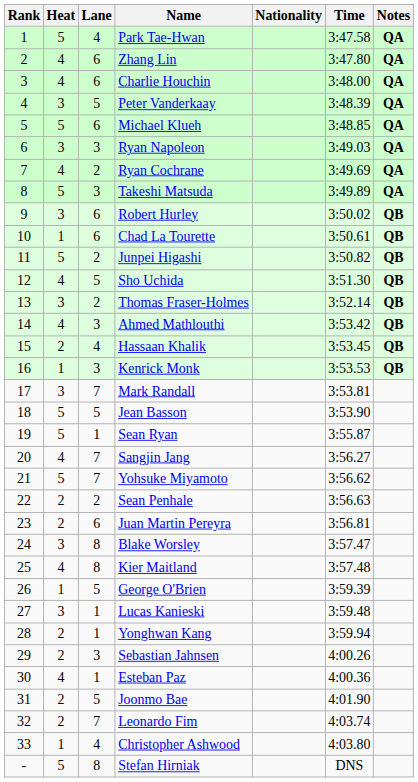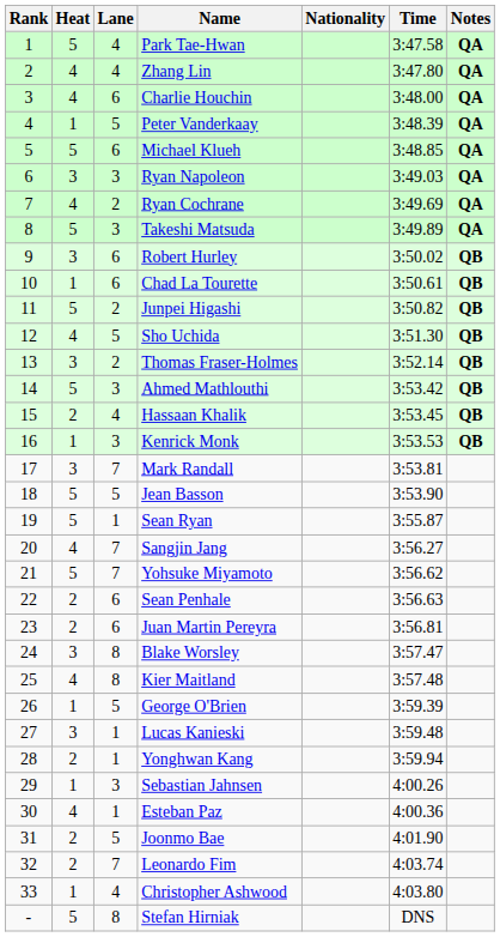 <table class="wikitable sortable" style="text-align:center">
 <tr>
 <th>Rank</th>
 <th>Heat</th>
 <th>Lane</th>
 <th>Name</th>
 <th>Nationality</th>
 <th>Time</th>
 <th>Notes</th>
 </tr>
 <tr bgcolor=ccffcc>
 <td>1</td>
 <td>5</td>
 <td>4</td>
 <td align=left><a href='#'>Park Tae-Hwan</a></td>
 <td align=left></td>
 <td>3:47.58</td>
 <td><strong>QA</strong></td>
 </tr>
 <tr bgcolor=ccffcc>
 <td>2</td>
 <td>4</td>
-<td>6</td>
+<td>4</td>
 <td align=left><a href='#'>Zhang Lin</a></td>
 <td align=left></td>
 <td>3:47.80</td>
 <td><strong>QA</strong></td>
 </tr>
 <tr bgcolor=ccffcc>
 <td>3</td>
 <td>4</td>
 <td>6</td>
 <td align=left><a href='#'>Charlie Houchin</a></td>
 <td align=left></td>
 <td>3:48.00</td>
 <td><strong>QA</strong></td>
 </tr>
 <tr bgcolor=ccffcc>
 <td>4</td>
-<td>3</td>
+<td>1</td>
 <td>5</td>
 <td align=left><a href='#'>Peter Vanderkaay</a></td>
 <td align=left></td>
 <td>3:48.39</td>
 <td><strong>QA</strong></td>
 </tr>
 <tr bgcolor=ccffcc>
 <td>5</td>
 <td>5</td>
 <td>6</td>
 <td align=left><a href='#'>Michael Klueh</a></td>
 <td align=left></td>
 <td>3:48.85</td>
 <td><strong>QA</strong></td>
 </tr>
 <tr bgcolor=ccffcc>
 <td>6</td>
 <td>3</td>
 <td>3</td>
 <td align=left><a href='#'>Ryan Napoleon</a></td>
 <td align=left></td>
 <td>3:49.03</td>
 <td><strong>QA</strong></td>
 </tr>
 <tr bgcolor=ccffcc>
 <td>7</td>
 <td>4</td>
 <td>2</td>
 <td align=left><a href='#'>Ryan Cochrane</a></td>
 <td align=left></td>
 <td>3:49.69</td>
 <td><strong>QA</strong></td>
 </tr>
 <tr bgcolor=ccffcc>
 <td>8</td>
 <td>5</td>
 <td>3</td>
 <td align=left><a href='#'>Takeshi Matsuda</a></td>
 <td align=left></td>
 <td>3:49.89</td>
 <td><strong>QA</strong></td>
 </tr>
 <tr bgcolor=ddffdd>
 <td>9</td>
 <td>3</td>
 <td>6</td>
 <td align=left><a href='#'>Robert Hurley</a></td>
 <td align=left></td>
 <td>3:50.02</td>
 <td><strong>QB</strong></td>
 </tr>
 <tr bgcolor=ddffdd>
 <td>10</td>
 <td>1</td>
 <td>6</td>
 <td align=left><a href='#'>Chad La Tourette</a></td>
 <td align=left></td>
 <td>3:50.61</td>
 <td><strong>QB</strong></td>
 </tr>
 <tr bgcolor=ddffdd>
 <td>11</td>
 <td>5</td>
 <td>2</td>
 <td align=left><a href='#'>Junpei Higashi</a></td>
 <td align=left></td>
 <td>3:50.82</td>
 <td><strong>QB</strong></td>
 </tr>
 <tr bgcolor=ddffdd>
 <td>12</td>
 <td>4</td>
 <td>5</td>
 <td align=left><a href='#'>Sho Uchida</a></td>
 <td align=left></td>
 <td>3:51.30</td>
 <td><strong>QB</strong></td>
 </tr>
 <tr bgcolor=ddffdd>
 <td>13</td>
 <td>3</td>
 <td>2</td>
 <td align=left><a href='#'>Thomas Fraser-Holmes</a></td>
 <td align=left></td>
 <td>3:52.14</td>
 <td><strong>QB</strong></td>
 </tr>
 <tr bgcolor=ddffdd>
 <td>14</td>
-<td>4</td>
+<td>5</td>
 <td>3</td>
 <td align=left><a href='#'>Ahmed Mathlouthi</a></td>
 <td align=left></td>
 <td>3:53.42</td>
 <td><strong>QB</strong></td>
 </tr>
 <tr bgcolor=ddffdd>
 <td>15</td>
 <td>2</td>
 <td>4</td>
 <td align=left><a href='#'>Hassaan Khalik</a></td>
 <td align=left></td>
 <td>3:53.45</td>
 <td><strong>QB</strong></td>
 </tr>
 <tr bgcolor=ddffdd>
 <td>16</td>
 <td>1</td>
 <td>3</td>
 <td align=left><a href='#'>Kenrick Monk</a></td>
 <td align=left></td>
 <td>3:53.53</td>
 <td><strong>QB</strong></td>
 </tr>
 <tr>
 <td>17</td>
 <td>3</td>
 <td>7</td>
 <td align=left><a href='#'>Mark Randall</a></td>
 <td align=left></td>
 <td>3:53.81</td>
 <td></td>
 </tr>
 <tr>
 <td>18</td>
 <td>5</td>
 <td>5</td>
 <td align=left><a href='#'>Jean Basson</a></td>
 <td align=left></td>
 <td>3:53.90</td>
 <td></td>
 </tr>
 <tr>
 <td>19</td>
 <td>5</td>
 <td>1</td>
 <td align=left><a href='#'>Sean Ryan</a></td>
 <td align=left></td>
 <td>3:55.87</td>
 <td></td>
 </tr>
 <tr>
 <td>20</td>
 <td>4</td>
 <td>7</td>
 <td align=left><a href='#'>Sangjin Jang</a></td>
 <td align=left></td>
 <td>3:56.27</td>
 <td></td>
 </tr>
 <tr>
 <td>21</td>
 <td>5</td>
 <td>7</td>
 <td align=left><a href='#'>Yohsuke Miyamoto</a></td>
 <td align=left></td>
 <td>3:56.62</td>
 <td></td>
 </tr>
 <tr>
 <td>22</td>
 <td>2</td>
-<td>2</td>
+<td>6</td>
 <td align=left><a href='#'>Sean Penhale</a></td>
 <td align=left></td>
 <td>3:56.63</td>
 <td></td>
 </tr>
 <tr>
 <td>23</td>
 <td>2</td>
 <td>6</td>
 <td align=left><a href='#'>Juan Martin Pereyra</a></td>
 <td align=left></td>
 <td>3:56.81</td>
 <td></td>
 </tr>
 <tr>
 <td>24</td>
 <td>3</td>
 <td>8</td>
 <td align=left><a href='#'>Blake Worsley</a></td>
 <td align=left></td>
 <td>3:57.47</td>
 <td></td>
 </tr>
 <tr>
 <td>25</td>
 <td>4</td>
 <td>8</td>
 <td align=left><a href='#'>Kier Maitland</a></td>
 <td align=left></td>
 <td>3:57.48</td>
 <td></td>
 </tr>
 <tr>
 <td>26</td>
 <td>1</td>
 <td>5</td>
 <td align=left><a href='#'>George O'Brien</a></td>
 <td align=left></td>
 <td>3:59.39</td>
 <td></td>
 </tr>
 <tr>
 <td>27</td>
 <td>3</td>
 <td>1</td>
 <td align=left><a href='#'>Lucas Kanieski</a></td>
 <td align=left></td>
 <td>3:59.48</td>
 <td></td>
 </tr>
 <tr>
 <td>28</td>
 <td>2</td>
 <td>1</td>
 <td align=left><a href='#'>Yonghwan Kang</a></td>
 <td align=left></td>
 <td>3:59.94</td>
 <td></td>
 </tr>
 <tr>
 <td>29</td>
-<td>2</td>
+<td>1</td>
 <td>3</td>
 <td align=left><a href='#'>Sebastian Jahnsen</a></td>
 <td align=left></td>
 <td>4:00.26</td>
 <td></td>
 </tr>
 <tr>
 <td>30</td>
 <td>4</td>
 <td>1</td>
 <td align=left><a href='#'>Esteban Paz</a></td>
 <td align=left></td>
 <td>4:00.36</td>
 <td></td>
 </tr>
 <tr>
 <td>31</td>
 <td>2</td>
 <td>5</td>
 <td align=left><a href='#'>Joonmo Bae</a></td>
 <td align=left></td>
 <td>4:01.90</td>
 <td></td>
 </tr>
 <tr>
 <td>32</td>
 <td>2</td>
 <td>7</td>
 <td align=left><a href='#'>Leonardo Fim</a></td>
 <td align=left></td>
 <td>4:03.74</td>
 <td></td>
 </tr>
 <tr>
 <td>33</td>
 <td>1</td>
 <td>4</td>
 <td align=left><a href='#'>Christopher Ashwood</a></td>
 <td align=left></td>
 <td>4:03.80</td>
 <td></td>
 </tr>
 <tr>
 <td>-</td>
 <td>5</td>
 <td>8</td>
 <td align=left><a href='#'>Stefan Hirniak</a></td>
 <td align=left></td>
 <td>DNS</td>
 <td></td>
 </tr>
 </table>
